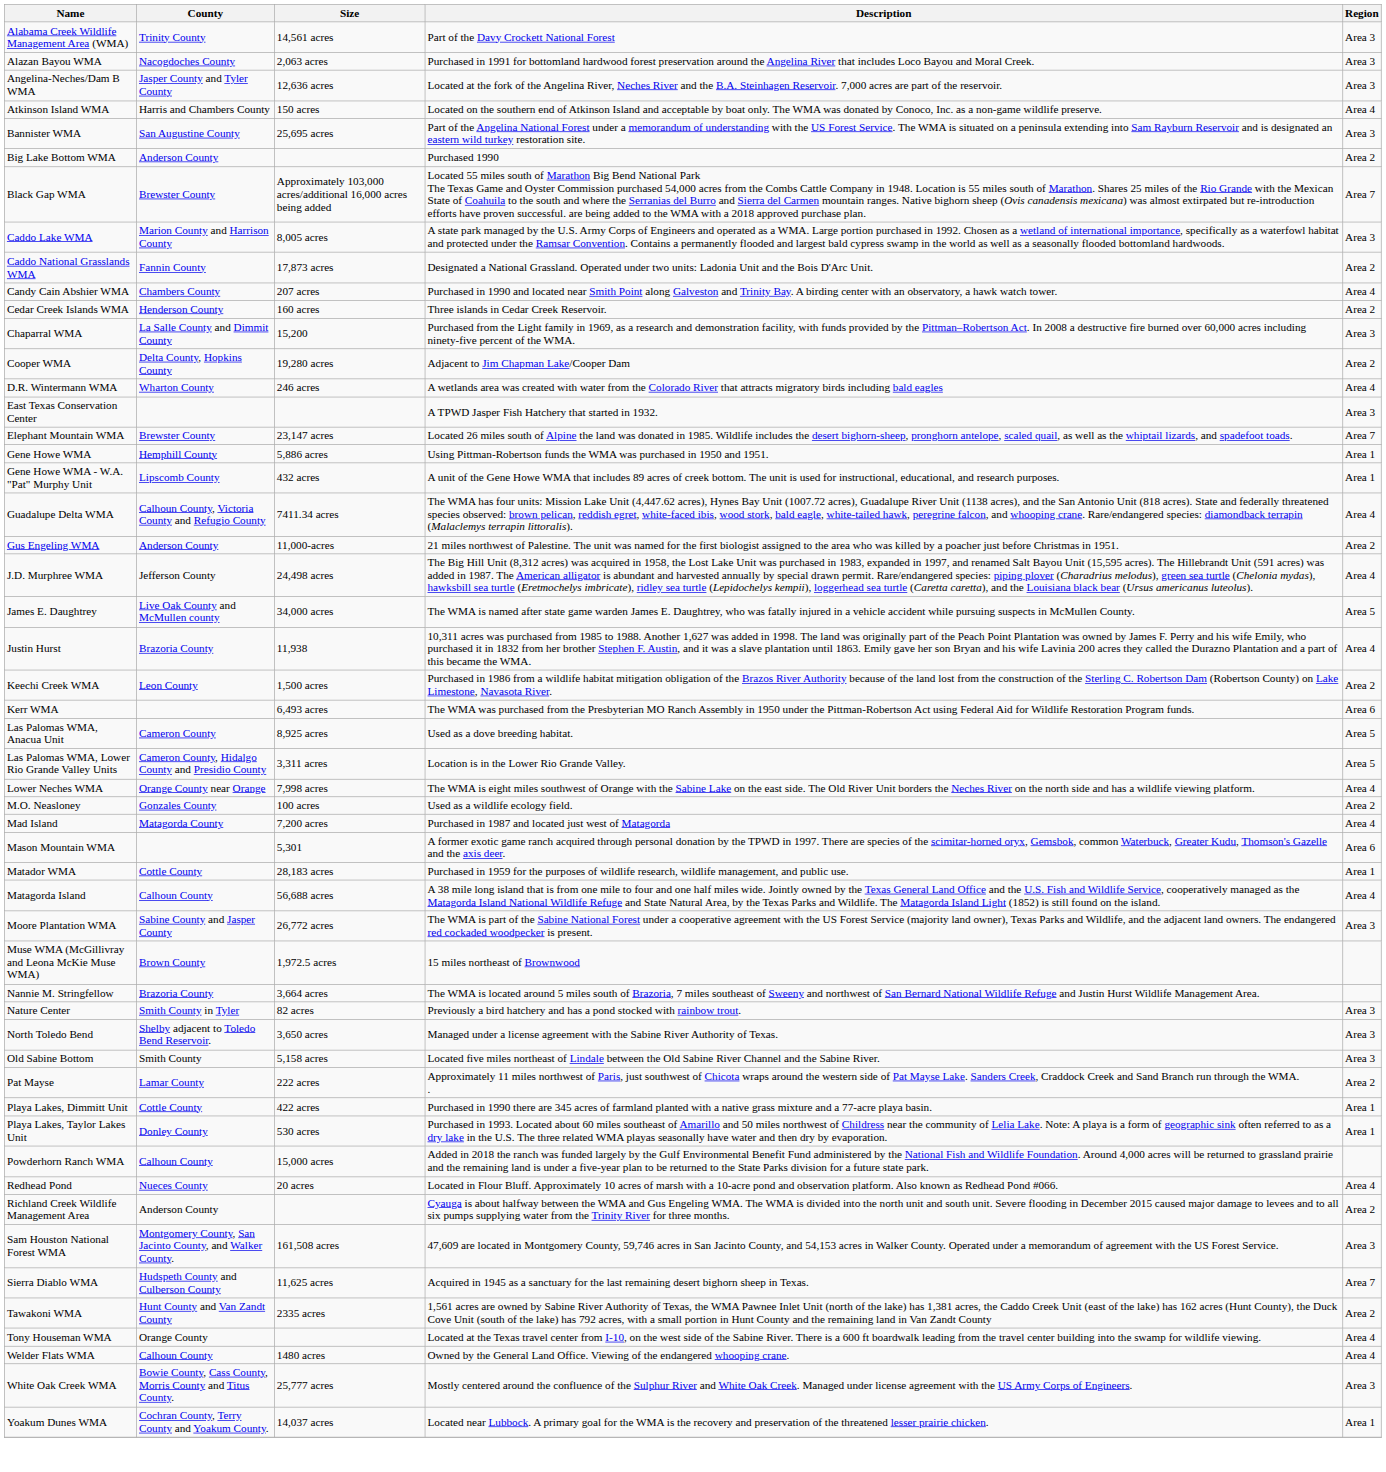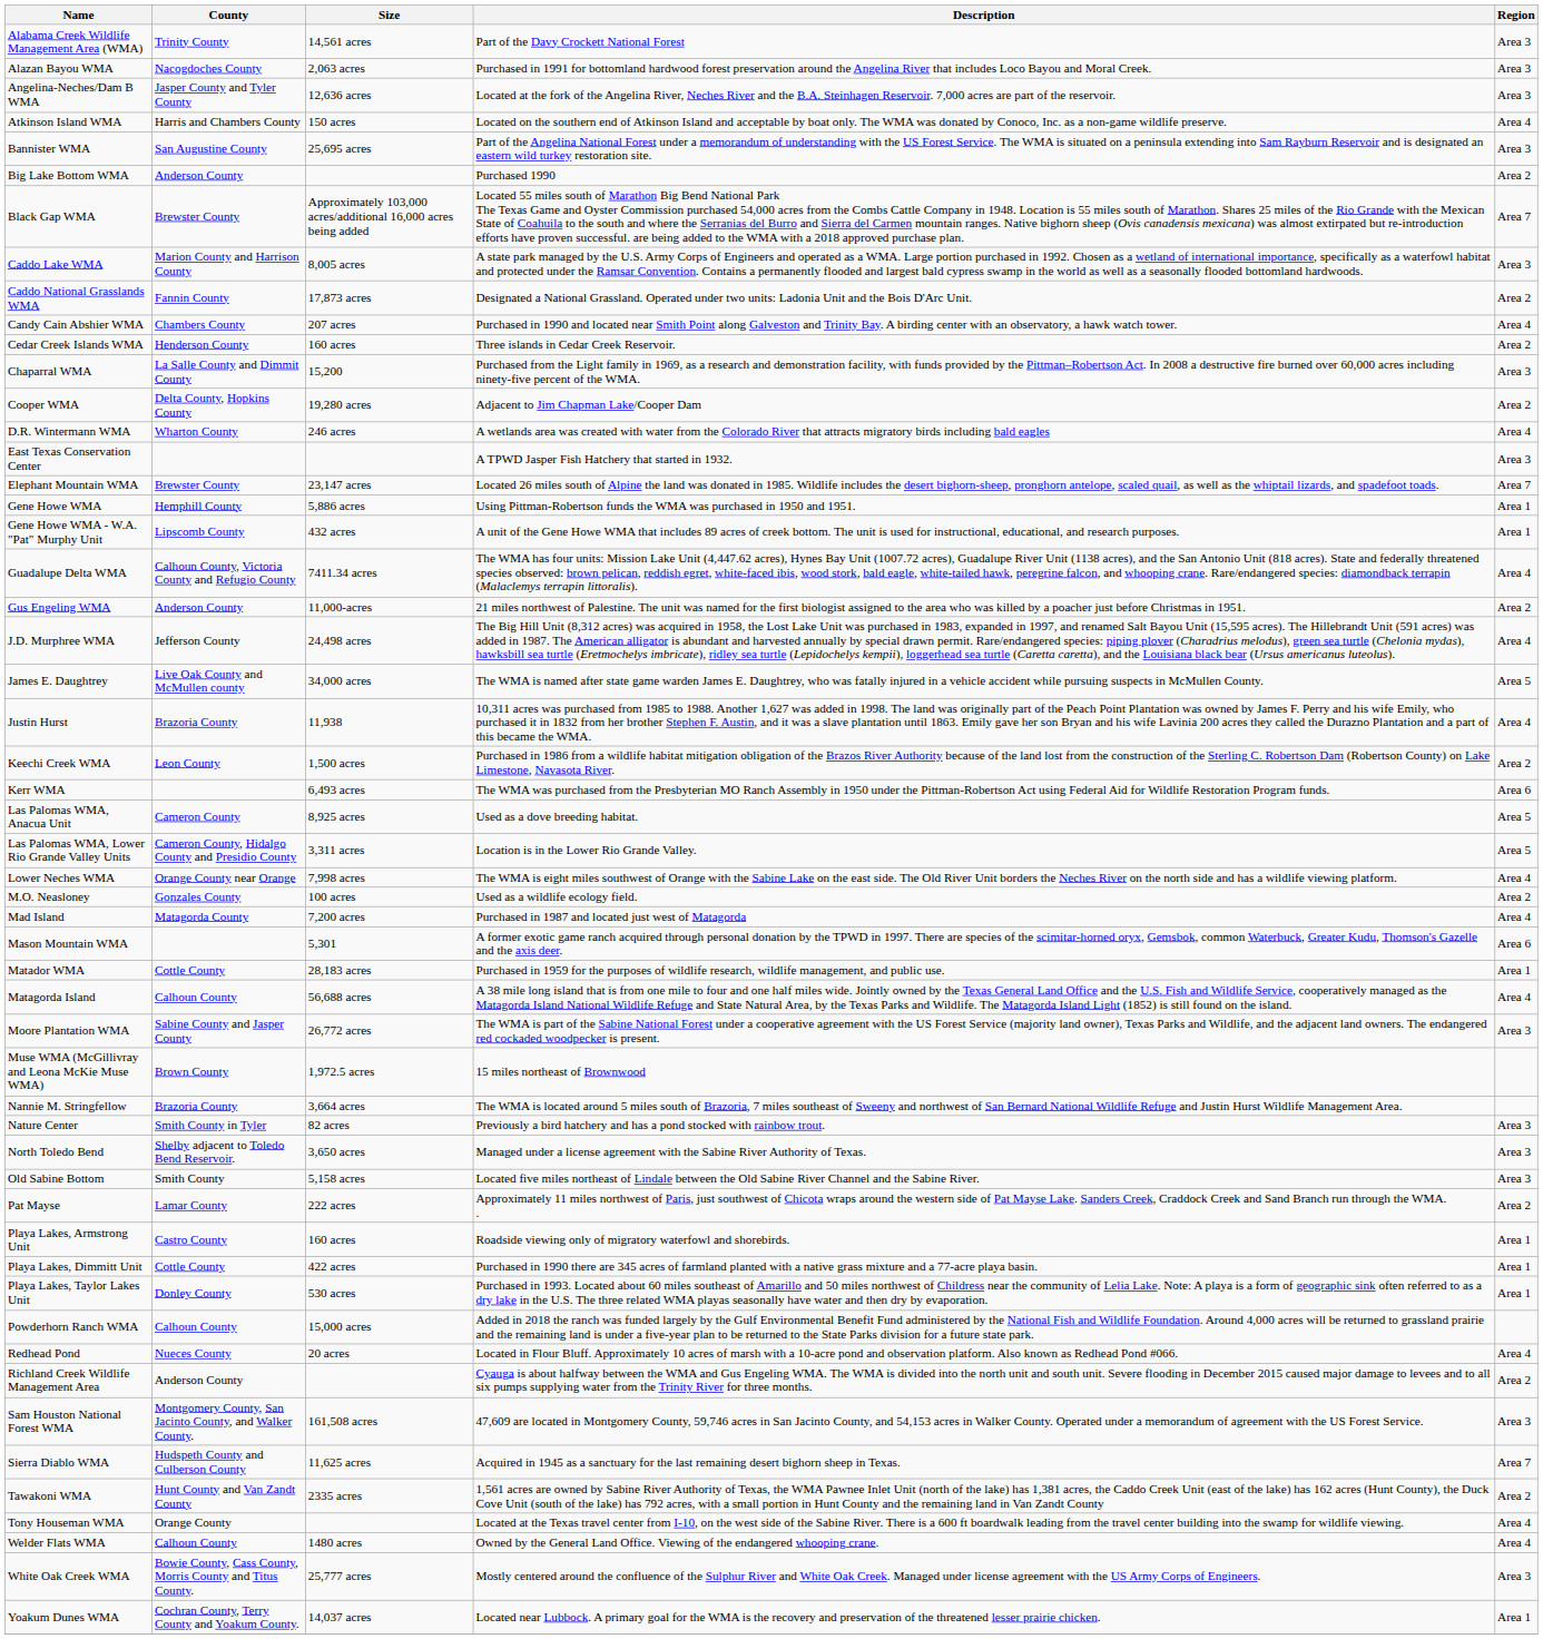 <table class="wikitable sortable">
 <tr>
 <th><strong>Name</strong></th>
 <th><strong>County</strong></th>
 <th><strong>Size</strong></th>
 <th><strong>Description</strong></th>
 <th><strong>Region</strong></th>
 </tr>
 <tr>
 <td><a href='#'>Alabama Creek Wildlife Management Area</a> (WMA)</td>
 <td><a href='#'>Trinity County</a></td>
 <td>14,561 acres</td>
 <td>Part of the <a href='#'>Davy Crockett National Forest</a></td>
 <td>Area 3</td>
 </tr>
 <tr>
 <td>Alazan Bayou WMA</td>
 <td><a href='#'>Nacogdoches County</a></td>
 <td>2,063 acres</td>
 <td>Purchased in 1991 for bottomland hardwood forest preservation around the <a href='#'>Angelina River</a> that includes Loco Bayou and Moral Creek.</td>
 <td>Area 3</td>
 </tr>
 <tr>
 <td>Angelina-Neches/Dam B WMA</td>
 <td><a href='#'>Jasper County</a> and <a href='#'>Tyler County</a></td>
 <td>12,636 acres</td>
 <td>Located at the fork of the Angelina River, <a href='#'>Neches River</a> and the <a href='#'>B.A. Steinhagen Reservoir</a>. 7,000 acres are part of the reservoir.</td>
 <td>Area 3</td>
 </tr>
 <tr>
 <td>Atkinson Island WMA</td>
 <td>Harris and Chambers County</td>
 <td>150 acres</td>
 <td>Located on the southern end of Atkinson Island and acceptable by boat only. The WMA was donated by Conoco, Inc. as a non-game wildlife preserve.</td>
 <td>Area 4</td>
 </tr>
 <tr>
 <td>Bannister WMA</td>
 <td><a href='#'>San Augustine County</a></td>
 <td>25,695 acres</td>
 <td>Part of the <a href='#'>Angelina National Forest</a> under a <a href='#'>memorandum of understanding</a> with the <a href='#'>US Forest Service</a>. The WMA is situated on a peninsula extending into <a href='#'>Sam Rayburn Reservoir</a> and is designated an <a href='#'>eastern wild turkey</a> restoration site.</td>
 <td>Area 3</td>
 </tr>
 <tr>
 <td>Big Lake Bottom WMA</td>
 <td><a href='#'>Anderson County</a></td>
 <td></td>
 <td>Purchased 1990</td>
 <td>Area 2</td>
 </tr>
 <tr>
 <td>Black Gap WMA</td>
 <td [Brewster County, Texas><a href='#'>Brewster County</a></td>
 <td>Approximately 103,000 acres/additional 16,000 acres being added</td>
 <td>Located 55 miles south of <a href='#'>Marathon</a> Big Bend National Park<br>The Texas Game and Oyster Commission purchased 54,000 acres from the Combs Cattle Company in 1948. Location is 55 miles south of <a href='#'>Marathon</a>. Shares 25 miles of the <a href='#'>Rio Grande</a> with the Mexican State of <a href='#'>Coahuila</a> to the south and where the <a href='#'>Serranias del Burro</a> and <a href='#'>Sierra del Carmen</a> mountain ranges. Native bighorn sheep (<em>Ovis canadensis mexicana</em>) was almost extirpated but re-introduction efforts have proven successful.  are being added to the WMA with a 2018 approved purchase plan.</td>
 <td>Area 7</td>
 </tr>
 <tr>
 <td><a href='#'>Caddo Lake WMA</a></td>
 <td><a href='#'>Marion County</a> and <a href='#'>Harrison County</a></td>
 <td>8,005 acres</td>
 <td>A state park managed by the U.S. Army Corps of Engineers and operated as a WMA. Large portion purchased in 1992. Chosen as a <a href='#'>wetland of international importance</a>, specifically as a waterfowl habitat and protected under the <a href='#'>Ramsar Convention</a>. Contains a permanently flooded and largest bald cypress swamp in the world as well as a seasonally flooded bottomland hardwoods.</td>
 <td>Area 3</td>
 </tr>
 <tr>
 <td><a href='#'>Caddo National Grasslands WMA</a></td>
 <td><a href='#'>Fannin County</a></td>
 <td>17,873 acres</td>
 <td>Designated a National Grassland. Operated under two units: Ladonia Unit and the Bois D'Arc Unit.</td>
 <td>Area 2</td>
 </tr>
 <tr>
 <td>Candy Cain Abshier WMA</td>
 <td><a href='#'>Chambers County</a></td>
 <td>207 acres</td>
 <td>Purchased in 1990 and located near <a href='#'>Smith Point</a> along <a href='#'>Galveston</a> and <a href='#'>Trinity Bay</a>. A birding center with an observatory, a hawk watch tower.</td>
 <td>Area 4</td>
 </tr>
 <tr>
 <td>Cedar Creek Islands WMA</td>
 <td><a href='#'>Henderson County</a></td>
 <td>160 acres</td>
 <td>Three islands in Cedar Creek Reservoir.</td>
 <td>Area 2</td>
 </tr>
 <tr>
 <td>Chaparral WMA</td>
 <td><a href='#'>La Salle County</a> and <a href='#'>Dimmit County</a></td>
 <td>15,200</td>
 <td>Purchased from the Light family in 1969, as a research and demonstration facility, with funds provided by the <a href='#'>Pittman–Robertson Act</a>. In 2008 a destructive fire burned over 60,000 acres including ninety-five percent of the WMA.</td>
 <td>Area 3</td>
 </tr>
 <tr>
 <td>Cooper WMA</td>
 <td><a href='#'>Delta County</a>, <a href='#'>Hopkins County</a></td>
 <td>19,280 acres</td>
 <td>Adjacent to <a href='#'>Jim Chapman Lake</a>/Cooper Dam</td>
 <td>Area 2</td>
 </tr>
 <tr>
 <td>D.R. Wintermann WMA</td>
 <td><a href='#'>Wharton County</a></td>
 <td>246 acres</td>
 <td>A wetlands area was created with water from the <a href='#'>Colorado River</a> that attracts migratory birds including <a href='#'>bald eagles</a></td>
 <td>Area 4</td>
 </tr>
 <tr>
 <td>East Texas Conservation Center</td>
 <td></td>
 <td></td>
 <td>A TPWD Jasper Fish Hatchery that started in 1932.</td>
 <td>Area 3</td>
 </tr>
 <tr>
 <td>Elephant Mountain WMA</td>
 <td><a href='#'>Brewster County</a></td>
 <td>23,147 acres</td>
 <td>Located 26 miles south of <a href='#'>Alpine</a> the land was donated in 1985. Wildlife includes the <a href='#'>desert bighorn-sheep</a>,  <a href='#'>pronghorn antelope</a>, <a href='#'>scaled quail</a>, as well as the <a href='#'>whiptail lizards</a>, and <a href='#'>spadefoot toads</a>.</td>
 <td>Area 7</td>
 </tr>
 <tr>
 <td>Gene Howe WMA</td>
 <td><a href='#'>Hemphill County</a></td>
 <td>5,886 acres</td>
 <td>Using Pittman-Robertson funds the WMA was purchased in 1950 and 1951.</td>
 <td>Area 1</td>
 </tr>
 <tr>
 <td>Gene Howe WMA - W.A. "Pat" Murphy Unit</td>
 <td><a href='#'>Lipscomb County</a></td>
 <td>432 acres</td>
 <td>A unit of the Gene Howe WMA that includes 89 acres of creek bottom. The unit is used for instructional, educational, and research purposes.</td>
 <td>Area 1</td>
 </tr>
 <tr>
 <td>Guadalupe Delta WMA</td>
 <td><a href='#'>Calhoun County</a>, <a href='#'>Victoria County</a> and <a href='#'>Refugio County</a></td>
 <td>7411.34 acres</td>
 <td>The WMA has four units: Mission Lake Unit (4,447.62 acres), Hynes Bay Unit (1007.72 acres), Guadalupe River Unit (1138 acres), and the San Antonio Unit (818 acres). State and federally threatened species observed: <a href='#'>brown pelican</a>, <a href='#'>reddish egret</a>, <a href='#'>white-faced ibis</a>, <a href='#'>wood stork</a>, <a href='#'>bald eagle</a>, <a href='#'>white-tailed hawk</a>, <a href='#'>peregrine falcon</a>, and <a href='#'>whooping crane</a>. Rare/endangered species: <a href='#'>diamondback terrapin</a> (<em>Malaclemys terrapin littoralis</em>).</td>
 <td>Area 4</td>
 </tr>
 <tr>
 <td><a href='#'>Gus Engeling WMA</a></td>
 <td><a href='#'>Anderson County</a></td>
 <td>11,000-acres</td>
 <td>21 miles northwest of Palestine. The unit was named for the first biologist assigned to the area who was killed by a poacher just before Christmas in 1951.</td>
 <td>Area 2</td>
 </tr>
 <tr>
 <td>J.D. Murphree WMA</td>
 <td>Jefferson County</td>
 <td>24,498 acres</td>
 <td>The Big Hill Unit (8,312 acres) was acquired in 1958, the Lost Lake Unit was purchased in 1983, expanded in 1997, and renamed Salt Bayou Unit (15,595 acres). The Hillebrandt Unit (591 acres) was added in 1987. The <a href='#'>American alligator</a> is abundant and harvested annually by special drawn permit. Rare/endangered species: <a href='#'>piping plover</a> (<em>Charadrius melodus</em>), <a href='#'>green sea turtle</a> (<em>Chelonia mydas</em>), <a href='#'>hawksbill sea turtle</a> (<em>Eretmochelys imbricate</em>), <a href='#'>ridley sea turtle</a> (<em>Lepidochelys kempii</em>), <a href='#'>loggerhead sea turtle</a> (<em>Caretta caretta</em>), and the <a href='#'>Louisiana black bear</a> (<em>Ursus americanus luteolus</em>).</td>
 <td>Area 4</td>
 </tr>
 <tr>
 <td>James E. Daughtrey</td>
 <td><a href='#'>Live Oak County</a> and <a href='#'>McMullen county</a></td>
 <td>34,000 acres</td>
 <td>The WMA is named after state game warden James E. Daughtrey, who was fatally injured in a vehicle accident while pursuing suspects in McMullen County.</td>
 <td>Area 5</td>
 </tr>
 <tr>
 <td>Justin Hurst</td>
 <td><a href='#'>Brazoria County</a></td>
 <td>11,938</td>
 <td>10,311 acres was purchased from 1985 to 1988. Another 1,627 was added in 1998. The land was originally part of the Peach Point Plantation was owned by James F. Perry and his wife Emily, who purchased it in 1832 from her brother <a href='#'>Stephen F. Austin</a>, and it was a slave plantation until 1863. Emily gave her son Bryan and his wife Lavinia 200 acres they called the Durazno Plantation and a part of this became the WMA.</td>
 <td>Area 4</td>
 </tr>
 <tr>
 <td>Keechi Creek WMA</td>
 <td><a href='#'>Leon County</a></td>
 <td>1,500 acres</td>
 <td>Purchased in 1986 from a wildlife habitat mitigation obligation of the <a href='#'>Brazos River Authority</a> because of the land lost from the construction of the <a href='#'>Sterling C. Robertson Dam</a> (Robertson County) on <a href='#'>Lake Limestone</a>, <a href='#'>Navasota River</a>.</td>
 <td>Area 2</td>
 </tr>
 <tr>
 <td>Kerr WMA</td>
 <td></td>
 <td>6,493 acres</td>
 <td>The WMA was purchased from the Presbyterian MO Ranch Assembly in 1950 under the Pittman-Robertson Act using Federal Aid for Wildlife Restoration Program funds.</td>
 <td>Area 6</td>
 </tr>
 <tr>
 <td>Las Palomas WMA, Anacua Unit</td>
 <td><a href='#'>Cameron County</a></td>
 <td>8,925 acres</td>
 <td>Used as a dove breeding habitat.</td>
 <td>Area 5</td>
 </tr>
 <tr>
 <td>Las Palomas WMA, Lower Rio Grande Valley Units</td>
 <td><a href='#'>Cameron County</a>, <a href='#'>Hidalgo County</a> and <a href='#'>Presidio County</a></td>
 <td>3,311 acres</td>
 <td>Location is in the Lower Rio Grande Valley.</td>
 <td>Area 5</td>
 </tr>
 <tr>
 <td>Lower Neches WMA</td>
 <td><a href='#'>Orange County</a> near <a href='#'>Orange</a></td>
 <td>7,998 acres</td>
 <td>The WMA is eight miles southwest of Orange with the <a href='#'>Sabine Lake</a> on the east side. The Old River Unit borders the <a href='#'>Neches River</a> on the north side and has a wildlife viewing platform.</td>
 <td>Area 4</td>
 </tr>
 <tr>
 <td>M.O. Neasloney</td>
 <td><a href='#'>Gonzales County</a></td>
 <td>100 acres</td>
 <td>Used as a wildlife ecology field.</td>
 <td>Area 2</td>
 </tr>
 <tr>
 <td>Mad Island</td>
 <td><a href='#'>Matagorda County</a></td>
 <td>7,200 acres</td>
 <td>Purchased in 1987 and located just west of <a href='#'>Matagorda</a></td>
 <td>Area 4</td>
 </tr>
 <tr>
 <td>Mason Mountain WMA</td>
 <td></td>
 <td>5,301</td>
 <td>A former exotic game ranch acquired through personal donation by the TPWD in 1997. There are species of the <a href='#'>scimitar-horned oryx</a>, <a href='#'>Gemsbok</a>, common <a href='#'>Waterbuck</a>, <a href='#'>Greater Kudu</a>, <a href='#'>Thomson's Gazelle</a> and the <a href='#'>axis deer</a>.</td>
 <td>Area 6</td>
 </tr>
 <tr>
 <td>Matador WMA</td>
 <td><a href='#'>Cottle County</a></td>
 <td>28,183 acres</td>
 <td>Purchased in 1959 for the purposes of wildlife research, wildlife management, and public use.</td>
 <td>Area 1</td>
 </tr>
 <tr>
 <td>Matagorda Island</td>
 <td><a href='#'>Calhoun County</a></td>
 <td>56,688 acres</td>
 <td>A 38 mile long island that is from one mile to four and one half miles wide. Jointly owned by the <a href='#'>Texas General Land Office</a> and the <a href='#'>U.S. Fish and Wildlife Service</a>, cooperatively managed as the <a href='#'>Matagorda Island National Wildlife Refuge</a> and State Natural Area, by the Texas Parks and Wildlife. The <a href='#'>Matagorda Island Light</a> (1852) is still found on the island.</td>
 <td>Area 4</td>
 </tr>
 <tr>
 <td>Moore Plantation WMA</td>
 <td><a href='#'>Sabine County</a> and <a href='#'>Jasper County</a></td>
 <td>26,772 acres</td>
 <td>The WMA is part of the <a href='#'>Sabine National Forest</a> under a cooperative agreement with the US Forest Service (majority land owner), Texas Parks and Wildlife, and the adjacent land owners. The endangered <a href='#'>red cockaded woodpecker</a> is present.</td>
 <td>Area 3</td>
 </tr>
 <tr>
 <td>Muse WMA (McGillivray and Leona McKie Muse WMA)</td>
 <td><a href='#'>Brown County</a></td>
 <td>1,972.5 acres</td>
 <td>15 miles northeast of <a href='#'>Brownwood</a></td>
 <td></td>
 </tr>
 <tr>
 <td>Nannie M. Stringfellow</td>
 <td><a href='#'>Brazoria County</a></td>
 <td>3,664 acres</td>
 <td>The WMA is located around 5 miles south of <a href='#'>Brazoria</a>, 7 miles southeast of <a href='#'>Sweeny</a> and northwest of <a href='#'>San Bernard National Wildlife Refuge</a> and Justin Hurst Wildlife Management Area.</td>
 <td></td>
 </tr>
 <tr>
 <td>Nature Center</td>
 <td><a href='#'>Smith County</a> in <a href='#'>Tyler</a></td>
 <td>82 acres</td>
 <td>Previously a bird hatchery and has a pond stocked with <a href='#'>rainbow trout</a>.</td>
 <td>Area 3</td>
 </tr>
 <tr>
 <td>North Toledo Bend</td>
 <td><a href='#'>Shelby</a> adjacent to <a href='#'>Toledo Bend Reservoir</a>.</td>
 <td>3,650 acres</td>
 <td>Managed under a license agreement with the Sabine River Authority of Texas.</td>
 <td>Area 3</td>
 </tr>
 <tr>
 <td>Old Sabine Bottom</td>
 <td>Smith County</td>
 <td>5,158 acres</td>
 <td>Located five miles northeast of <a href='#'>Lindale</a> between the Old Sabine River Channel and the Sabine River.</td>
 <td>Area 3</td>
 </tr>
 <tr>
 <td>Pat Mayse</td>
 <td><a href='#'>Lamar County</a></td>
 <td>222 acres</td>
 <td>Approximately 11 miles northwest of <a href='#'>Paris</a>, just southwest of <a href='#'>Chicota</a> wraps around the western side of <a href='#'>Pat Mayse Lake</a>. <a href='#'>Sanders Creek</a>, Craddock Creek and Sand Branch run through the WMA.<br>.</td>
 <td>Area 2</td>
 </tr>
 <tr>
+<td>Playa Lakes, Armstrong Unit</td>
+<td><a href='#'>Castro County</a></td>
+<td>160 acres</td>
+<td>Roadside viewing only of migratory waterfowl and shorebirds.</td>
+<td>Area 1</td>
+</tr>
+<tr>
 <td>Playa Lakes, Dimmitt Unit</td>
 <td><a href='#'>Cottle County</a></td>
 <td>422 acres</td>
 <td>Purchased in 1990 there are 345 acres of farmland planted with a native grass mixture and a 77-acre playa basin.</td>
 <td>Area 1</td>
 </tr>
 <tr>
 <td>Playa Lakes, Taylor Lakes Unit</td>
 <td><a href='#'>Donley County</a></td>
 <td>530 acres</td>
 <td>Purchased in 1993. Located about 60 miles southeast of <a href='#'>Amarillo</a> and 50 miles northwest of <a href='#'>Childress</a> near the community of <a href='#'>Lelia Lake</a>. Note: A playa is a form of <a href='#'>geographic sink</a> often referred to as a <a href='#'>dry lake</a> in the U.S. The three related WMA playas seasonally have water and then dry by evaporation.</td>
 <td>Area 1</td>
 </tr>
 <tr>
 <td>Powderhorn Ranch WMA</td>
 <td><a href='#'>Calhoun County</a></td>
 <td>15,000 acres</td>
 <td>Added in 2018 the ranch was funded largely by the Gulf Environmental Benefit Fund administered by the <a href='#'>National Fish and Wildlife Foundation</a>. Around 4,000 acres will be returned to grassland prairie and the remaining land is under a five-year plan to be returned to the State Parks division for a future state park.</td>
 <td></td>
 </tr>
 <tr>
 <td>Redhead Pond</td>
 <td><a href='#'>Nueces County</a></td>
 <td>20 acres</td>
 <td>Located in Flour Bluff. Approximately 10 acres of marsh with a 10-acre pond and observation platform. Also known as Redhead Pond #066.</td>
 <td>Area 4</td>
 </tr>
 <tr>
 <td>Richland Creek Wildlife Management Area</td>
 <td>Anderson County</td>
 <td></td>
 <td><a href='#'>Cyauga</a> is about halfway between the WMA and Gus Engeling WMA. The WMA is divided into the north unit and south unit. Severe flooding in December 2015 caused major damage to levees and to all six pumps supplying water from the <a href='#'>Trinity River</a> for three months.</td>
 <td>Area 2</td>
 </tr>
 <tr>
 <td>Sam Houston National Forest WMA</td>
 <td><a href='#'>Montgomery County</a>, <a href='#'>San Jacinto County</a>, and <a href='#'>Walker County</a>.</td>
 <td>161,508 acres</td>
 <td>47,609 are located in Montgomery County, 59,746 acres in San Jacinto County, and 54,153 acres in Walker County. Operated under a memorandum of agreement with the US Forest Service.</td>
 <td>Area 3</td>
 </tr>
 <tr>
 <td>Sierra Diablo WMA</td>
 <td><a href='#'>Hudspeth County</a> and <a href='#'>Culberson County</a></td>
 <td>11,625 acres</td>
 <td>Acquired in 1945 as a sanctuary for the last remaining desert bighorn sheep in Texas.</td>
 <td>Area 7</td>
 </tr>
 <tr>
 <td>Tawakoni WMA</td>
 <td><a href='#'>Hunt County</a> and <a href='#'>Van Zandt County</a></td>
 <td>2335 acres</td>
 <td>1,561 acres are owned by Sabine River Authority of Texas, the WMA Pawnee Inlet Unit (north of the lake) has 1,381 acres, the Caddo Creek Unit (east of the lake) has 162 acres (Hunt County), the Duck Cove Unit (south of the lake) has 792 acres, with a small portion in Hunt County and the remaining land in Van Zandt County</td>
 <td>Area 2</td>
 </tr>
 <tr>
 <td>Tony Houseman WMA</td>
 <td>Orange County</td>
 <td></td>
 <td>Located at the Texas travel center from <a href='#'>I-10</a>, on the west side of the Sabine River. There is a 600 ft boardwalk leading from the travel center building into the swamp for wildlife viewing.</td>
 <td>Area 4</td>
 </tr>
 <tr>
 <td>Welder Flats WMA</td>
 <td><a href='#'>Calhoun County</a></td>
 <td>1480 acres</td>
 <td>Owned by the General Land Office. Viewing of the endangered <a href='#'>whooping crane</a>.</td>
 <td>Area 4</td>
 </tr>
 <tr>
 <td>White Oak Creek WMA</td>
 <td><a href='#'>Bowie County</a>, <a href='#'>Cass County</a>, <a href='#'>Morris County</a> and <a href='#'>Titus County</a>.</td>
 <td>25,777 acres</td>
 <td>Mostly centered around the confluence of the <a href='#'>Sulphur River</a> and <a href='#'>White Oak Creek</a>. Managed under license agreement with the <a href='#'>US Army Corps of Engineers</a>.</td>
 <td>Area 3</td>
 </tr>
 <tr>
 <td>Yoakum Dunes WMA</td>
 <td><a href='#'>Cochran County</a>, <a href='#'>Terry County</a> and <a href='#'>Yoakum County</a>.</td>
 <td>14,037 acres</td>
 <td>Located near <a href='#'>Lubbock</a>. A primary goal for the WMA is the recovery and preservation of the threatened <a href='#'>lesser prairie chicken</a>.</td>
 <td>Area 1</td>
 </tr>
 <tr>
 </tr>
 </table>
